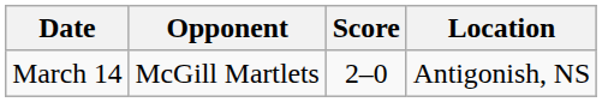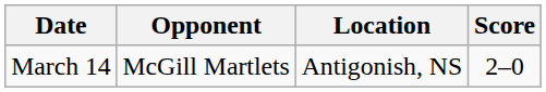 <table class="wikitable">
 <tr>
 <th>Date</th>
 <th>Opponent</th>
+<th>Location</th>
 <th>Score</th>
-<th>Location</th>
 </tr>
 <tr align="center" bgcolor="">
 <td>March 14</td>
 <td>McGill Martlets</td>
+<td>Antigonish, NS</td>
 <td>2–0</td>
-<td>Antigonish, NS</td>
 </tr>
 </table>
